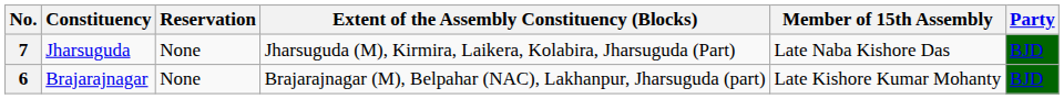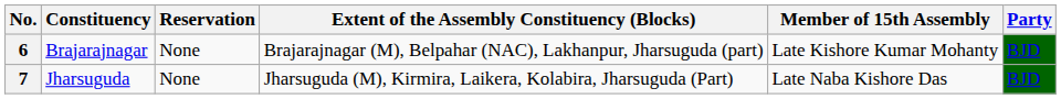 <table class="wikitable sortable">
 <tr>
 <th>No.</th>
 <th>Constituency</th>
 <th>Reservation</th>
 <th>Extent of the Assembly Constituency (Blocks)</th>
 <th>Member of 15th Assembly</th>
 <th><a href='#'>Party</a></th>
 </tr>
 <tr>
+<th>6</th>
+<td><a href='#'>Brajarajnagar</a></td>
+<td>None</td>
+<td>Brajarajnagar (M), Belpahar (NAC), Lakhanpur, Jharsuguda (part) </td>
+<td>Late Kishore Kumar Mohanty</td>
+<td bgcolor="#006400"><a href='#'><span>BJD</span></a></td>
+</tr>
+<tr>
 <th>7</th>
 <td><a href='#'>Jharsuguda</a></td>
 <td>None</td>
 <td>Jharsuguda (M), Kirmira, Laikera, Kolabira, Jharsuguda (Part) </td>
 <td>Late Naba Kishore Das</td>
 <td bgcolor="#006400"><a href='#'><span>BJD</span></a></td>
 </tr>
-<tr>
-<th>6</th>
-<td><a href='#'>Brajarajnagar</a></td>
-<td>None</td>
-<td>Brajarajnagar (M), Belpahar (NAC), Lakhanpur, Jharsuguda (part) </td>
-<td>Late Kishore Kumar Mohanty</td>
-<td bgcolor="#006400"><a href='#'><span>BJD</span></a></td>
-</tr>
 </table>
